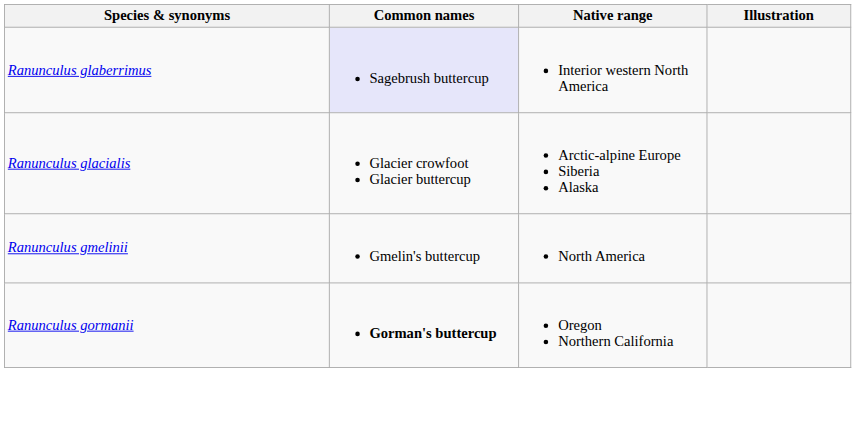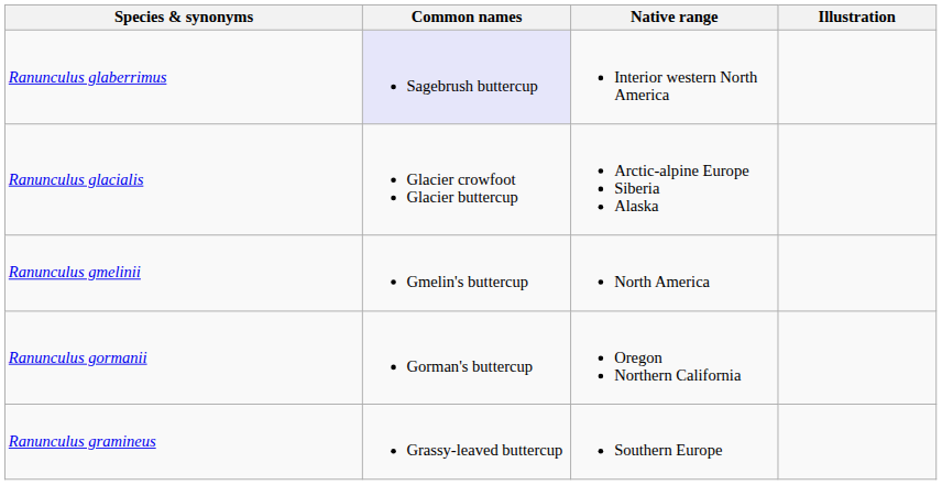 <table class="wikitable">
 <tr>
 <th width=350>Species & synonyms</th>
 <th width=200>Common names</th>
 <th width=200>Native range</th>
 <th width=150>Illustration</th>
 </tr>
 <tr>
 <td><em><a href='#'>Ranunculus glaberrimus</a></em></td>
 <td style="background: lavender;"><br><ul><li>Sagebrush buttercup</li></ul></td>
 <td><br><ul><li>Interior western North America</li></ul></td>
 <td></td>
 </tr>
 <tr>
 <td><em><a href='#'>Ranunculus glacialis</a></em></td>
 <td><br><ul><li>Glacier crowfoot</li><li>Glacier buttercup</li></ul></td>
 <td><br><ul><li>Arctic-alpine Europe</li><li>Siberia</li><li>Alaska</li></ul></td>
 <td></td>
 </tr>
 <tr>
 <td><em><a href='#'>Ranunculus gmelinii</a></em></td>
 <td><br><ul><li>Gmelin's buttercup</li></ul></td>
 <td><br><ul><li>North America</li></ul></td>
 <td></td>
 </tr>
 <tr>
 <td><em><a href='#'>Ranunculus gormanii</a></em></td>
-<td><strong><br><ul><li>Gorman's buttercup</li></ul></strong></td>
+<td><br><ul><li>Gorman's buttercup</li></ul></td>
 <td><br><ul><li>Oregon</li><li>Northern California</li></ul></td>
 <td></td>
 </tr>
+<tr>
+<td><em><a href='#'>Ranunculus gramineus</a></em></td>
+<td><br><ul><li>Grassy-leaved buttercup</li></ul></td>
+<td><br><ul><li>Southern Europe</li></ul></td>
+<td></td>
+</tr>
 </table>
